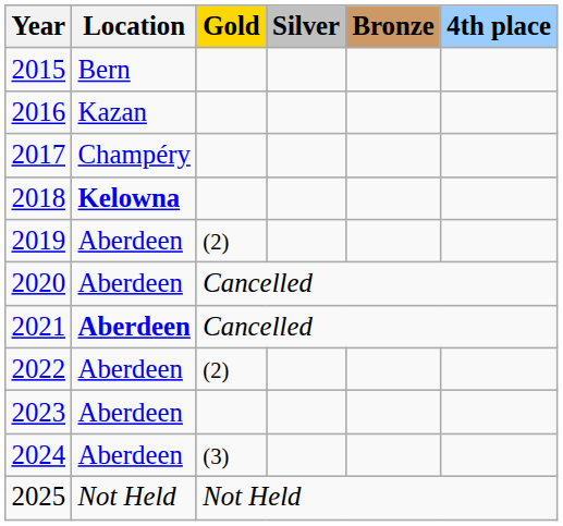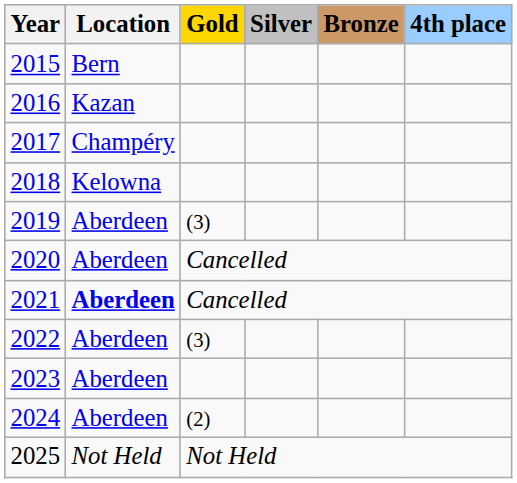 <table class="wikitable">
 <tr>
 <th>Year</th>
 <th>Location</th>
 <td align="center" bgcolor="gold"><strong>Gold</strong></td>
 <td align="center" bgcolor="silver"><strong>Silver</strong></td>
 <td align="center" bgcolor="CC9966"><strong>Bronze</strong></td>
 <td align="center" bgcolor="9ACDFF"><strong>4th place</strong></td>
 </tr>
 <tr>
 <td><a href='#'>2015</a></td>
 <td> <a href='#'>Bern</a></td>
 <td></td>
 <td></td>
 <td></td>
 <td></td>
 </tr>
 <tr>
 <td><a href='#'>2016</a></td>
 <td> <a href='#'>Kazan</a></td>
 <td></td>
 <td></td>
 <td></td>
 <td></td>
 </tr>
 <tr>
 <td><a href='#'>2017</a></td>
 <td> <a href='#'>Champéry</a></td>
 <td></td>
 <td></td>
 <td></td>
 <td></td>
 </tr>
 <tr>
 <td><a href='#'>2018</a></td>
-<td><strong> <a href='#'>Kelowna</a></strong></td>
+<td> <a href='#'>Kelowna</a></td>
 <td></td>
 <td></td>
 <td></td>
 <td></td>
 </tr>
 <tr>
 <td><a href='#'>2019</a></td>
 <td> <a href='#'>Aberdeen</a></td>
-<td> <small>(2)</small></td>
+<td> <small>(3)</small></td>
 <td></td>
 <td></td>
 <td></td>
 </tr>
 <tr>
 <td><a href='#'>2020</a></td>
 <td> <a href='#'>Aberdeen</a></td>
 <td colspan=4><em>Cancelled</em></td>
 </tr>
 <tr>
 <td><a href='#'>2021</a></td>
 <td><strong> <a href='#'>Aberdeen</a></strong></td>
 <td colspan=4><em>Cancelled</em></td>
 </tr>
 <tr>
 <td><a href='#'>2022</a></td>
 <td> <a href='#'>Aberdeen</a></td>
-<td> <small>(2)</small></td>
+<td> <small>(3)</small></td>
 <td></td>
 <td></td>
 <td></td>
 </tr>
 <tr>
 <td><a href='#'>2023</a></td>
 <td> <a href='#'>Aberdeen</a></td>
 <td> <small></small></td>
 <td></td>
 <td></td>
 <td></td>
 </tr>
 <tr>
 <td><a href='#'>2024</a></td>
 <td> <a href='#'>Aberdeen</a></td>
-<td> <small>(3)</small></td>
+<td> <small>(2)</small></td>
 <td></td>
 <td></td>
 <td></td>
 </tr>
 <tr>
 <td>2025</td>
 <td><em>Not Held</em></td>
 <td colspan=4><em>Not Held</em></td>
 </tr>
 </table>
